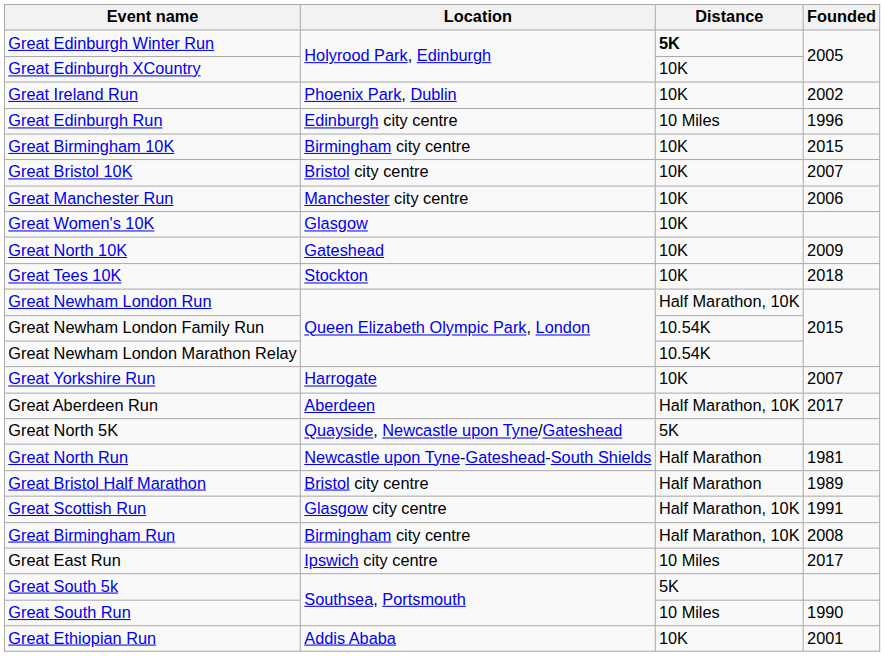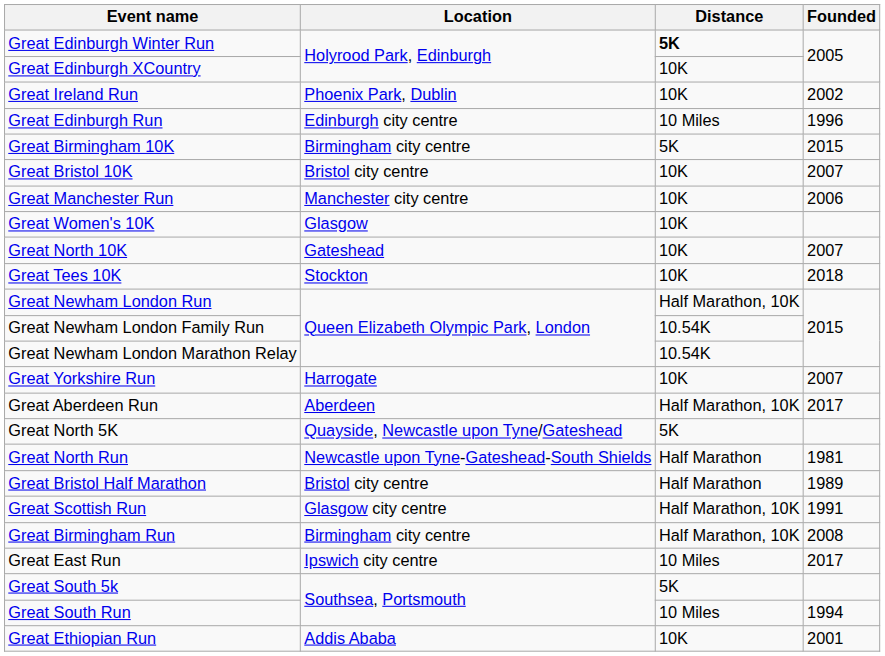 <table class="wikitable">
 <tr>
 <th>Event name</th>
 <th>Location</th>
 <th>Distance</th>
 <th>Founded</th>
 </tr>
 <tr>
 <td><a href='#'>Great Edinburgh Winter Run</a></td>
 <td rowspan=2> <a href='#'>Holyrood Park</a>, <a href='#'>Edinburgh</a></td>
 <td><strong>5K</strong></td>
 <td rowspan=2>2005</td>
 </tr>
 <tr>
 <td><a href='#'>Great Edinburgh XCountry</a></td>
 <td>10K</td>
 </tr>
 <tr>
 <td><a href='#'>Great Ireland Run</a></td>
 <td> <a href='#'>Phoenix Park</a>, <a href='#'>Dublin</a></td>
 <td>10K</td>
 <td>2002</td>
 </tr>
 <tr>
 <td><a href='#'>Great Edinburgh Run</a></td>
 <td> <a href='#'>Edinburgh</a> city centre</td>
 <td>10 Miles</td>
 <td>1996</td>
 </tr>
 <tr>
 <td><a href='#'>Great Birmingham 10K</a></td>
 <td> <a href='#'>Birmingham</a> city centre</td>
-<td>10K</td>
+<td>5K</td>
 <td>2015</td>
 </tr>
 <tr>
 <td><a href='#'>Great Bristol 10K</a></td>
 <td> <a href='#'>Bristol</a> city centre</td>
 <td>10K</td>
 <td>2007</td>
 </tr>
 <tr>
 <td><a href='#'>Great Manchester Run</a></td>
 <td> <a href='#'>Manchester</a> city centre</td>
 <td>10K</td>
 <td>2006</td>
 </tr>
 <tr>
 <td><a href='#'>Great Women's 10K</a></td>
 <td> <a href='#'>Glasgow</a></td>
 <td>10K</td>
 <td></td>
 </tr>
 <tr>
 <td><a href='#'>Great North 10K</a></td>
 <td> <a href='#'>Gateshead</a></td>
 <td>10K</td>
-<td>2009</td>
+<td>2007</td>
 </tr>
 <tr>
 <td><a href='#'>Great Tees 10K</a></td>
 <td> <a href='#'>Stockton</a></td>
 <td>10K</td>
 <td>2018</td>
 </tr>
 <tr>
 <td><a href='#'>Great Newham London Run</a></td>
 <td rowspan=3> <a href='#'>Queen Elizabeth Olympic Park</a>, <a href='#'>London</a></td>
 <td>Half Marathon, 10K</td>
 <td rowspan=3>2015</td>
 </tr>
 <tr>
 <td>Great Newham London Family Run</td>
 <td>10.54K</td>
 </tr>
 <tr>
 <td>Great Newham London Marathon Relay</td>
 <td>10.54K</td>
 </tr>
 <tr>
 <td><a href='#'>Great Yorkshire Run</a></td>
 <td> <a href='#'>Harrogate</a></td>
 <td>10K</td>
 <td>2007</td>
 </tr>
 <tr>
 <td>Great Aberdeen Run</td>
 <td> <a href='#'>Aberdeen</a></td>
 <td>Half Marathon, 10K</td>
 <td>2017</td>
 </tr>
 <tr>
 <td>Great North 5K</td>
 <td> <a href='#'>Quayside</a>, <a href='#'>Newcastle upon Tyne</a>/<a href='#'>Gateshead</a></td>
 <td>5K</td>
 <td></td>
 </tr>
 <tr>
 <td><a href='#'>Great North Run</a></td>
 <td> <a href='#'>Newcastle upon Tyne</a>-<a href='#'>Gateshead</a>-<a href='#'>South Shields</a></td>
 <td>Half Marathon</td>
 <td>1981</td>
 </tr>
 <tr>
 <td><a href='#'>Great Bristol Half Marathon</a></td>
 <td> <a href='#'>Bristol</a> city centre</td>
 <td>Half Marathon</td>
 <td>1989</td>
 </tr>
 <tr>
 <td><a href='#'>Great Scottish Run</a></td>
 <td> <a href='#'>Glasgow</a> city centre</td>
 <td>Half Marathon, 10K</td>
 <td>1991</td>
 </tr>
 <tr>
 <td><a href='#'>Great Birmingham Run</a></td>
 <td> <a href='#'>Birmingham</a> city centre</td>
 <td>Half Marathon, 10K</td>
 <td>2008</td>
 </tr>
 <tr>
 <td>Great East Run</td>
 <td> <a href='#'>Ipswich</a> city centre</td>
 <td>10 Miles</td>
 <td>2017</td>
 </tr>
 <tr>
 <td><a href='#'>Great South 5k</a></td>
 <td rowspan="2"> <a href='#'>Southsea</a>, <a href='#'>Portsmouth</a></td>
 <td>5K</td>
 <td></td>
 </tr>
 <tr>
 <td><a href='#'>Great South Run</a></td>
 <td>10 Miles</td>
-<td>1990</td>
+<td>1994</td>
 </tr>
 <tr>
 <td><a href='#'>Great Ethiopian Run</a></td>
 <td> <a href='#'>Addis Ababa</a></td>
 <td>10K</td>
 <td>2001</td>
 </tr>
 </table>
